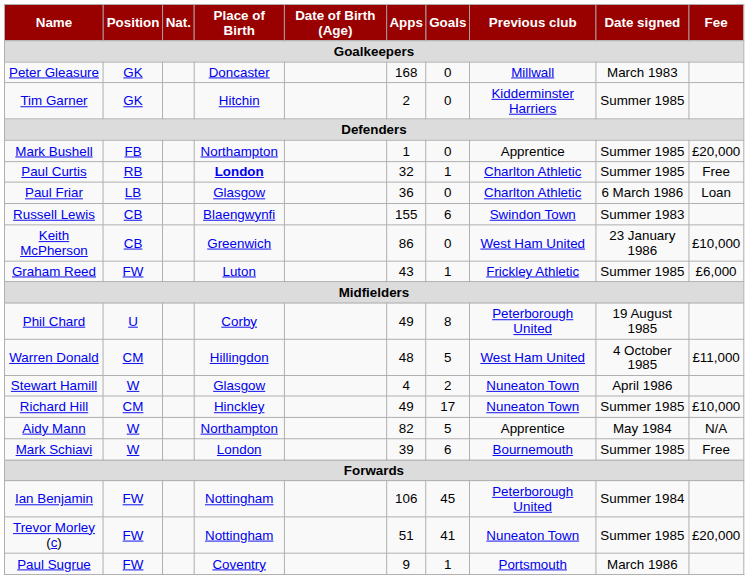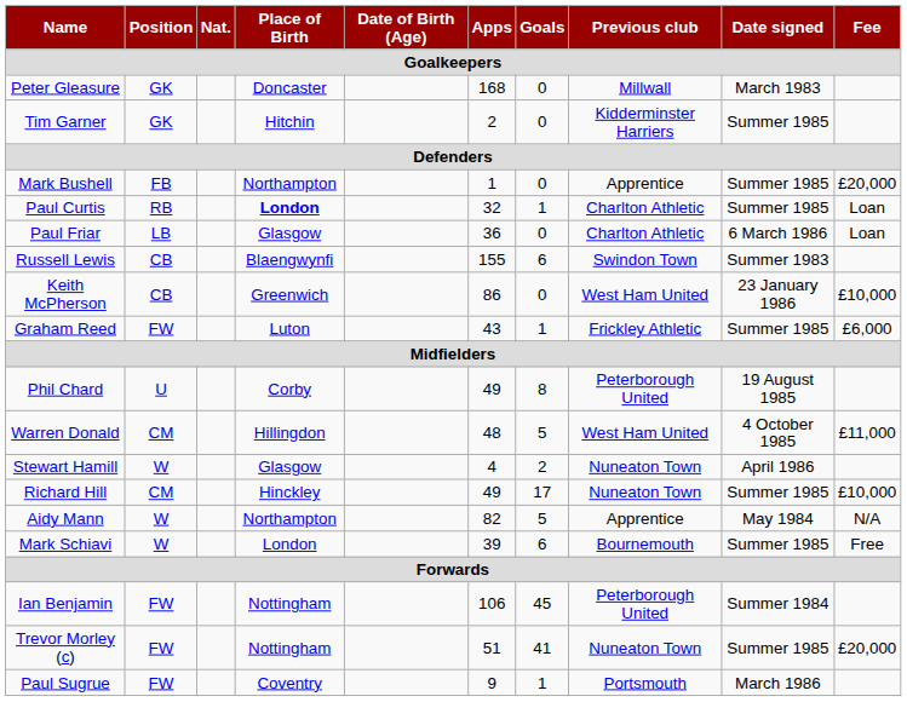 <table class="wikitable" style="text-align:center; font-size:90%; width:90%;">
 <tr>
 <th style="background:#900; color:#FFF; text-align:center;">Name</th>
 <th style="background:#900; color:#FFF; text-align:center;">Position</th>
 <th style="background:#900; color:#FFF; text-align:center;">Nat.</th>
 <th style="background:#900; color:#FFF; text-align:center;">Place of Birth</th>
 <th style="background:#900; color:#FFF; text-align:center;">Date of Birth (Age)</th>
 <th style="background:#900; color:#FFF; text-align:center;">Apps</th>
 <th style="background:#900; color:#FFF; text-align:center;">Goals</th>
 <th style="background:#900; color:#FFF; text-align:center;">Previous club</th>
 <th style="background:#900; color:#FFF; text-align:center;">Date signed</th>
 <th style="background:#900; color:#FFF; text-align:center;">Fee</th>
 </tr>
 <tr>
 <th colspan="12" style="background:#dcdcdc; text-align:center;">Goalkeepers</th>
 </tr>
 <tr>
 <td><a href='#'>Peter Gleasure</a></td>
 <td><a href='#'>GK</a></td>
 <td></td>
 <td><a href='#'>Doncaster</a></td>
 <td></td>
 <td>168</td>
 <td>0</td>
 <td><a href='#'>Millwall</a></td>
 <td>March 1983</td>
 <td></td>
 </tr>
 <tr>
 <td><a href='#'>Tim Garner</a></td>
 <td><a href='#'>GK</a></td>
 <td></td>
 <td><a href='#'>Hitchin</a></td>
 <td></td>
 <td>2</td>
 <td>0</td>
 <td><a href='#'>Kidderminster Harriers</a></td>
 <td>Summer 1985</td>
 <td></td>
 </tr>
 <tr>
 <th colspan="12" style="background:#dcdcdc; text-align:center;">Defenders</th>
 </tr>
 <tr>
 <td><a href='#'>Mark Bushell</a></td>
 <td><a href='#'>FB</a></td>
 <td></td>
 <td><a href='#'>Northampton</a></td>
 <td></td>
 <td>1</td>
 <td>0</td>
 <td>Apprentice</td>
 <td>Summer 1985</td>
 <td>£20,000</td>
 </tr>
 <tr>
 <td><a href='#'>Paul Curtis</a></td>
 <td><a href='#'>RB</a></td>
 <td></td>
 <td><strong><a href='#'>London</a></strong></td>
 <td></td>
 <td>32</td>
 <td>1</td>
 <td><a href='#'>Charlton Athletic</a></td>
 <td>Summer 1985</td>
-<td>Free</td>
+<td>Loan</td>
 </tr>
 <tr>
 <td><a href='#'>Paul Friar</a></td>
 <td><a href='#'>LB</a></td>
 <td></td>
 <td><a href='#'>Glasgow</a></td>
 <td></td>
 <td>36</td>
 <td>0</td>
 <td><a href='#'>Charlton Athletic</a></td>
 <td>6 March 1986</td>
 <td>Loan</td>
 </tr>
 <tr>
 <td><a href='#'>Russell Lewis</a></td>
 <td><a href='#'>CB</a></td>
 <td></td>
 <td><a href='#'>Blaengwynfi</a></td>
 <td></td>
 <td>155</td>
 <td>6</td>
 <td><a href='#'>Swindon Town</a></td>
 <td>Summer 1983</td>
 <td></td>
 </tr>
 <tr>
 <td><a href='#'>Keith McPherson</a></td>
 <td><a href='#'>CB</a></td>
 <td></td>
 <td><a href='#'>Greenwich</a></td>
 <td></td>
 <td>86</td>
 <td>0</td>
 <td><a href='#'>West Ham United</a></td>
 <td>23 January 1986</td>
 <td>£10,000</td>
 </tr>
 <tr>
 <td><a href='#'>Graham Reed</a></td>
 <td><a href='#'>FW</a></td>
 <td></td>
 <td><a href='#'>Luton</a></td>
 <td></td>
 <td>43</td>
 <td>1</td>
 <td><a href='#'>Frickley Athletic</a></td>
 <td>Summer 1985</td>
 <td>£6,000</td>
 </tr>
 <tr>
 <th colspan="12" style="background:#dcdcdc; text-align:center;">Midfielders</th>
 </tr>
 <tr>
 <td><a href='#'>Phil Chard</a></td>
 <td><a href='#'>U</a></td>
 <td></td>
 <td><a href='#'>Corby</a></td>
 <td></td>
 <td>49</td>
 <td>8</td>
 <td><a href='#'>Peterborough United</a></td>
 <td>19 August 1985</td>
 <td></td>
 </tr>
 <tr>
 <td><a href='#'>Warren Donald</a></td>
 <td><a href='#'>CM</a></td>
 <td></td>
 <td><a href='#'>Hillingdon</a></td>
 <td></td>
 <td>48</td>
 <td>5</td>
 <td><a href='#'>West Ham United</a></td>
 <td>4 October 1985</td>
 <td>£11,000</td>
 </tr>
 <tr>
 <td><a href='#'>Stewart Hamill</a></td>
 <td><a href='#'>W</a></td>
 <td></td>
 <td><a href='#'>Glasgow</a></td>
 <td></td>
 <td>4</td>
 <td>2</td>
 <td><a href='#'>Nuneaton Town</a></td>
 <td>April 1986</td>
 <td></td>
 </tr>
 <tr>
 <td><a href='#'>Richard Hill</a></td>
 <td><a href='#'>CM</a></td>
 <td></td>
 <td><a href='#'>Hinckley</a></td>
 <td></td>
 <td>49</td>
 <td>17</td>
 <td><a href='#'>Nuneaton Town</a></td>
 <td>Summer 1985</td>
 <td>£10,000</td>
 </tr>
 <tr>
 <td><a href='#'>Aidy Mann</a></td>
 <td><a href='#'>W</a></td>
 <td></td>
 <td><a href='#'>Northampton</a></td>
 <td></td>
 <td>82</td>
 <td>5</td>
 <td>Apprentice</td>
 <td>May 1984</td>
 <td>N/A</td>
 </tr>
 <tr>
 <td><a href='#'>Mark Schiavi</a></td>
 <td><a href='#'>W</a></td>
 <td></td>
 <td><a href='#'>London</a></td>
 <td></td>
 <td>39</td>
 <td>6</td>
 <td><a href='#'>Bournemouth</a></td>
 <td>Summer 1985</td>
 <td>Free</td>
 </tr>
 <tr>
 <th colspan="12" style="background:#dcdcdc; text-align:center;">Forwards</th>
 </tr>
 <tr>
 <td><a href='#'>Ian Benjamin</a></td>
 <td><a href='#'>FW</a></td>
 <td></td>
 <td><a href='#'>Nottingham</a></td>
 <td></td>
 <td>106</td>
 <td>45</td>
 <td><a href='#'>Peterborough United</a></td>
 <td>Summer 1984</td>
 <td></td>
 </tr>
 <tr>
 <td><a href='#'>Trevor Morley</a> (<a href='#'>c</a>)</td>
 <td><a href='#'>FW</a></td>
 <td></td>
 <td><a href='#'>Nottingham</a></td>
 <td></td>
 <td>51</td>
 <td>41</td>
 <td><a href='#'>Nuneaton Town</a></td>
 <td>Summer 1985</td>
 <td>£20,000</td>
 </tr>
 <tr>
 <td><a href='#'>Paul Sugrue</a></td>
 <td><a href='#'>FW</a></td>
 <td></td>
 <td><a href='#'>Coventry</a></td>
 <td></td>
 <td>9</td>
 <td>1</td>
 <td><a href='#'>Portsmouth</a></td>
 <td>March 1986</td>
 <td></td>
 </tr>
 </table>
